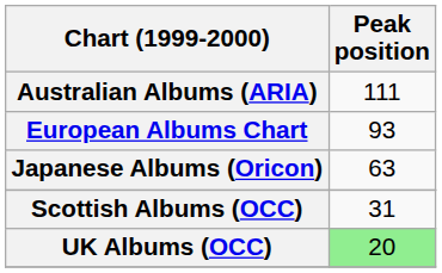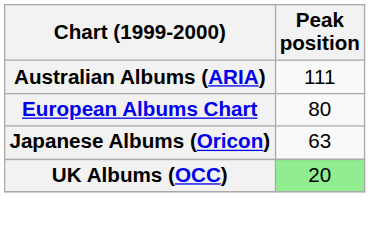 <table class="wikitable sortable plainrowheaders" style="text-align:center">
 <tr>
 <th>Chart (1999-2000)</th>
 <th>Peak<br>position</th>
 </tr>
 <tr>
 <th scope="row">Australian Albums (<a href='#'>ARIA</a>)</th>
 <td style="text-align:center;">111</td>
 </tr>
 <tr>
 <th scope="row"><a href='#'>European Albums Chart</a></th>
-<td style="text-align:center;">93</td>
+<td style="text-align:center;">80</td>
 </tr>
 <tr>
 <th scope="row">Japanese Albums (<a href='#'>Oricon</a>)</th>
 <td style="text-align:center;">63</td>
 </tr>
 <tr>
 </tr>
 <tr>
-<th scope="row">Scottish Albums (<a href='#'>OCC</a>)</th>
-<td align="center">31</td>
-</tr>
-<tr>
 <th scope="row">UK Albums (<a href='#'>OCC</a>)</th>
 <td style="background: lightgreen; text-align:center;">20</td>
 </tr>
 <tr>
 </tr>
 </table>
